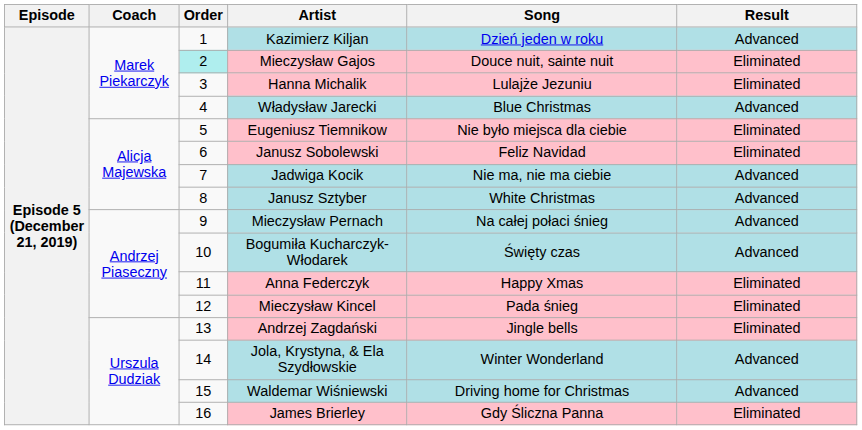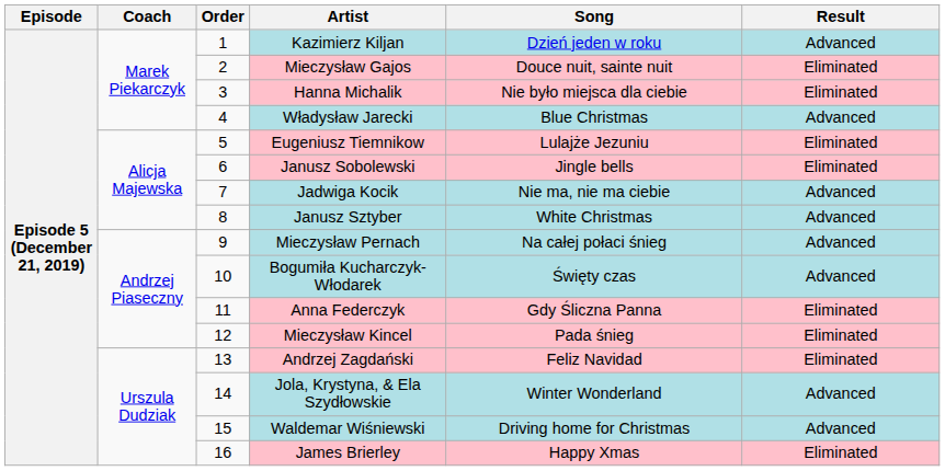 <table class="wikitable" style="text-align: center; width:75%;">
 <tr>
 <th style="width:08%;">Episode</th>
 <th style="width:10%;">Coach</th>
 <th style="width:05%;">Order</th>
 <th style="width:20%;">Artist</th>
 <th style="width:30%;">Song</th>
 <th style="width:20%;">Result</th>
 </tr>
 <tr>
 <th rowspan="20">Episode 5 (December 21, 2019)</th>
 <td rowspan="4"><a href='#'>Marek Piekarczyk</a></td>
 <td>1</td>
 <td style="background:#b0e0e6;">Kazimierz Kiljan</td>
 <td style="background:#b0e0e6;"><a href='#'>Dzień jeden w roku</a></td>
 <td style="background:#b0e0e6;">Advanced</td>
 </tr>
 <tr>
-<td style="background: paleturquoise;">2</td>
+<td>2</td>
 <td style="background:pink;">Mieczysław Gajos</td>
 <td style="background:pink;">Douce nuit, sainte nuit</td>
 <td style="background:pink;">Eliminated</td>
 </tr>
 <tr>
 <td>3</td>
 <td style="background:pink;">Hanna Michalik</td>
-<td style="background:pink;">Lulajże Jezuniu</td>
+<td style="background:pink;">Nie było miejsca dla ciebie</td>
 <td style="background:pink;">Eliminated</td>
 </tr>
 <tr>
 <td>4</td>
 <td style="background:#b0e0e6;">Władysław Jarecki</td>
 <td style="background:#b0e0e6;">Blue Christmas</td>
 <td style="background:#b0e0e6;">Advanced</td>
 </tr>
 <tr>
 <td rowspan=4><a href='#'>Alicja Majewska</a></td>
 <td>5</td>
 <td style="background:pink;">Eugeniusz Tiemnikow</td>
-<td style="background:pink;">Nie było miejsca dla ciebie</td>
+<td style="background:pink;">Lulajże Jezuniu</td>
 <td style="background:pink;">Eliminated</td>
 </tr>
 <tr>
 <td>6</td>
 <td style="background:pink;">Janusz Sobolewski</td>
-<td style="background:pink;">Feliz Navidad</td>
+<td style="background:pink;">Jingle bells</td>
 <td style="background:pink;">Eliminated</td>
 </tr>
 <tr>
 <td>7</td>
 <td style="background:#b0e0e6;">Jadwiga Kocik</td>
 <td style="background:#b0e0e6;">Nie ma, nie ma ciebie</td>
 <td style="background:#b0e0e6;">Advanced</td>
 </tr>
 <tr>
 <td>8</td>
 <td style="background:#b0e0e6;">Janusz Sztyber</td>
 <td style="background:#b0e0e6;">White Christmas</td>
 <td style="background:#b0e0e6;">Advanced</td>
 </tr>
 <tr>
 <td rowspan=4><a href='#'>Andrzej Piaseczny</a></td>
 <td>9</td>
 <td style="background:#b0e0e6;">Mieczysław Pernach</td>
 <td style="background:#b0e0e6;">Na całej połaci śnieg</td>
 <td style="background:#b0e0e6;">Advanced</td>
 </tr>
 <tr>
 <td>10</td>
 <td style="background:#b0e0e6;">Bogumiła Kucharczyk-Włodarek</td>
 <td style="background:#b0e0e6;">Święty czas</td>
 <td style="background:#b0e0e6;">Advanced</td>
 </tr>
 <tr>
 <td>11</td>
 <td style="background:pink;">Anna Federczyk</td>
-<td style="background:pink;">Happy Xmas</td>
+<td style="background:pink;">Gdy Śliczna Panna</td>
 <td style="background:pink;">Eliminated</td>
 </tr>
 <tr>
 <td>12</td>
 <td style="background:pink;">Mieczysław Kincel</td>
 <td style="background:pink;">Pada śnieg</td>
 <td style="background:pink;">Eliminated</td>
 </tr>
 <tr>
 <td rowspan=4><a href='#'>Urszula Dudziak</a></td>
 <td>13</td>
 <td style="background:pink;">Andrzej Zagdański</td>
-<td style="background:pink;">Jingle bells</td>
+<td style="background:pink;">Feliz Navidad</td>
 <td style="background:pink;">Eliminated</td>
 </tr>
 <tr>
 <td>14</td>
 <td style="background:#b0e0e6;">Jola, Krystyna, & Ela Szydłowskie</td>
 <td style="background:#b0e0e6;">Winter Wonderland</td>
 <td style="background:#b0e0e6;">Advanced</td>
 </tr>
 <tr>
 <td>15</td>
 <td style="background:#b0e0e6;">Waldemar Wiśniewski</td>
 <td style="background:#b0e0e6;">Driving home for Christmas</td>
 <td style="background:#b0e0e6;">Advanced</td>
 </tr>
 <tr>
 <td>16</td>
 <td style="background:pink;">James Brierley</td>
-<td style="background:pink;">Gdy Śliczna Panna</td>
+<td style="background:pink;">Happy Xmas</td>
 <td style="background:pink;">Eliminated</td>
 </tr>
 </table>
